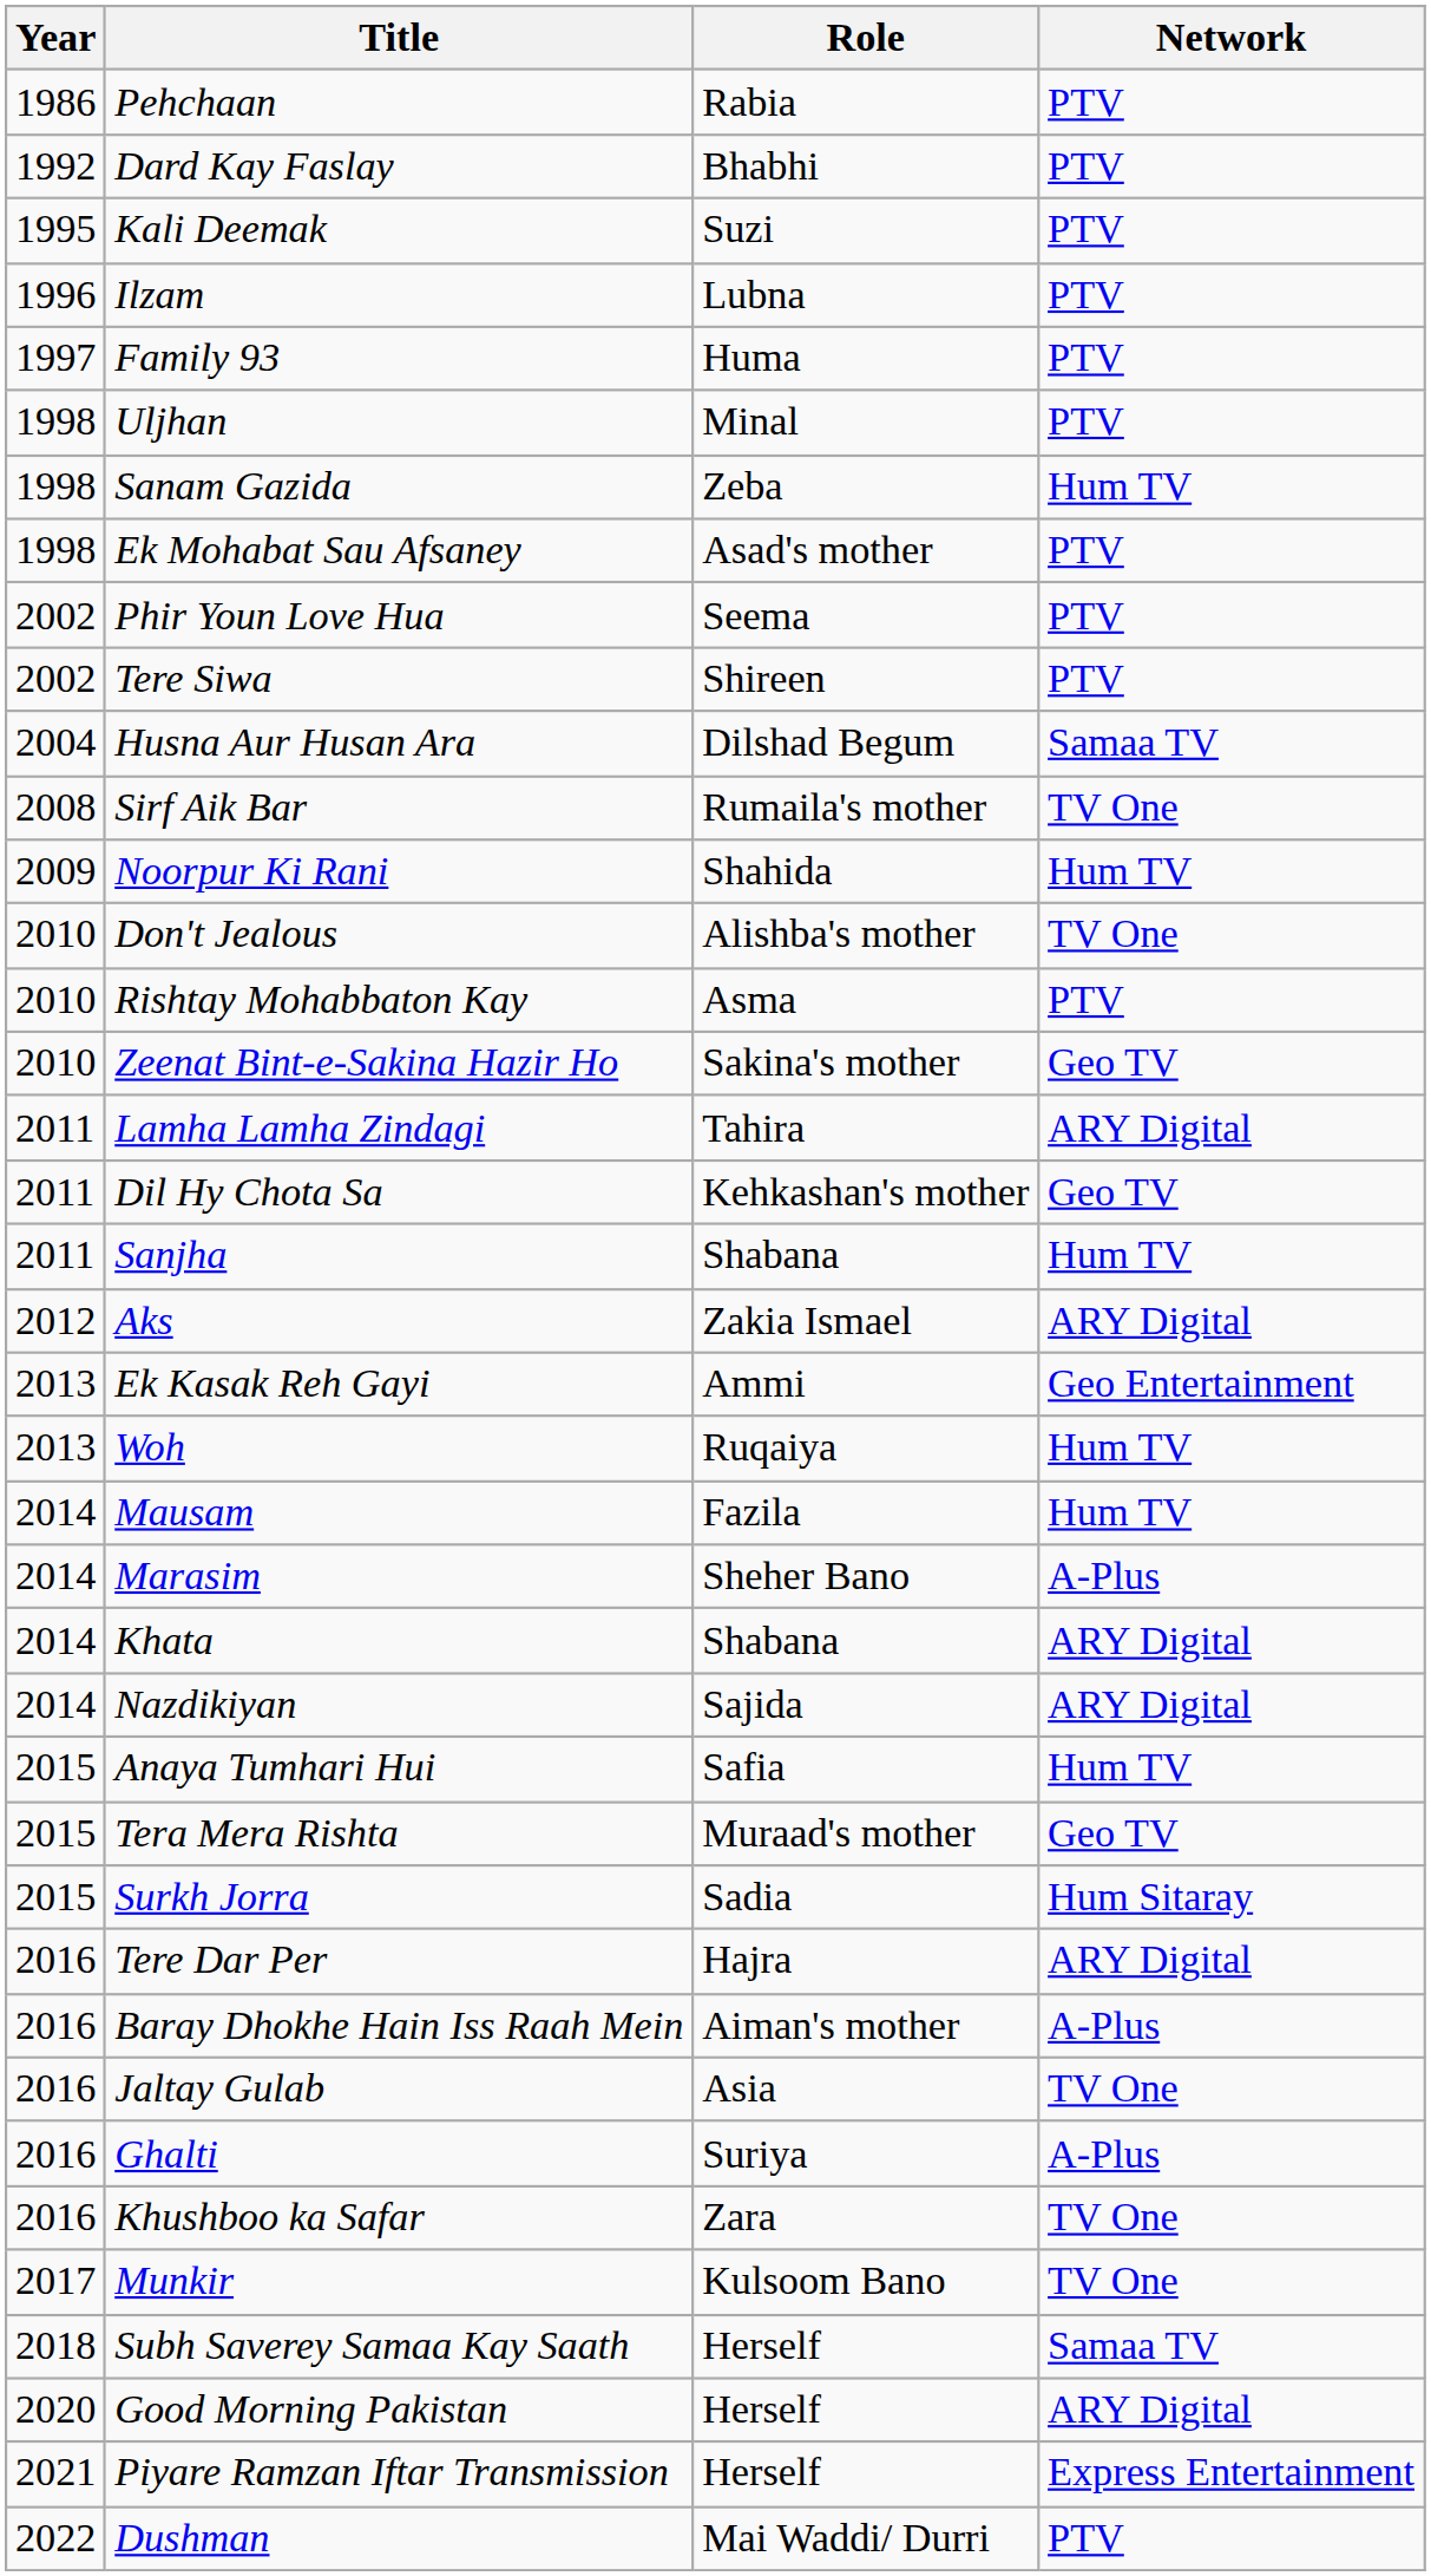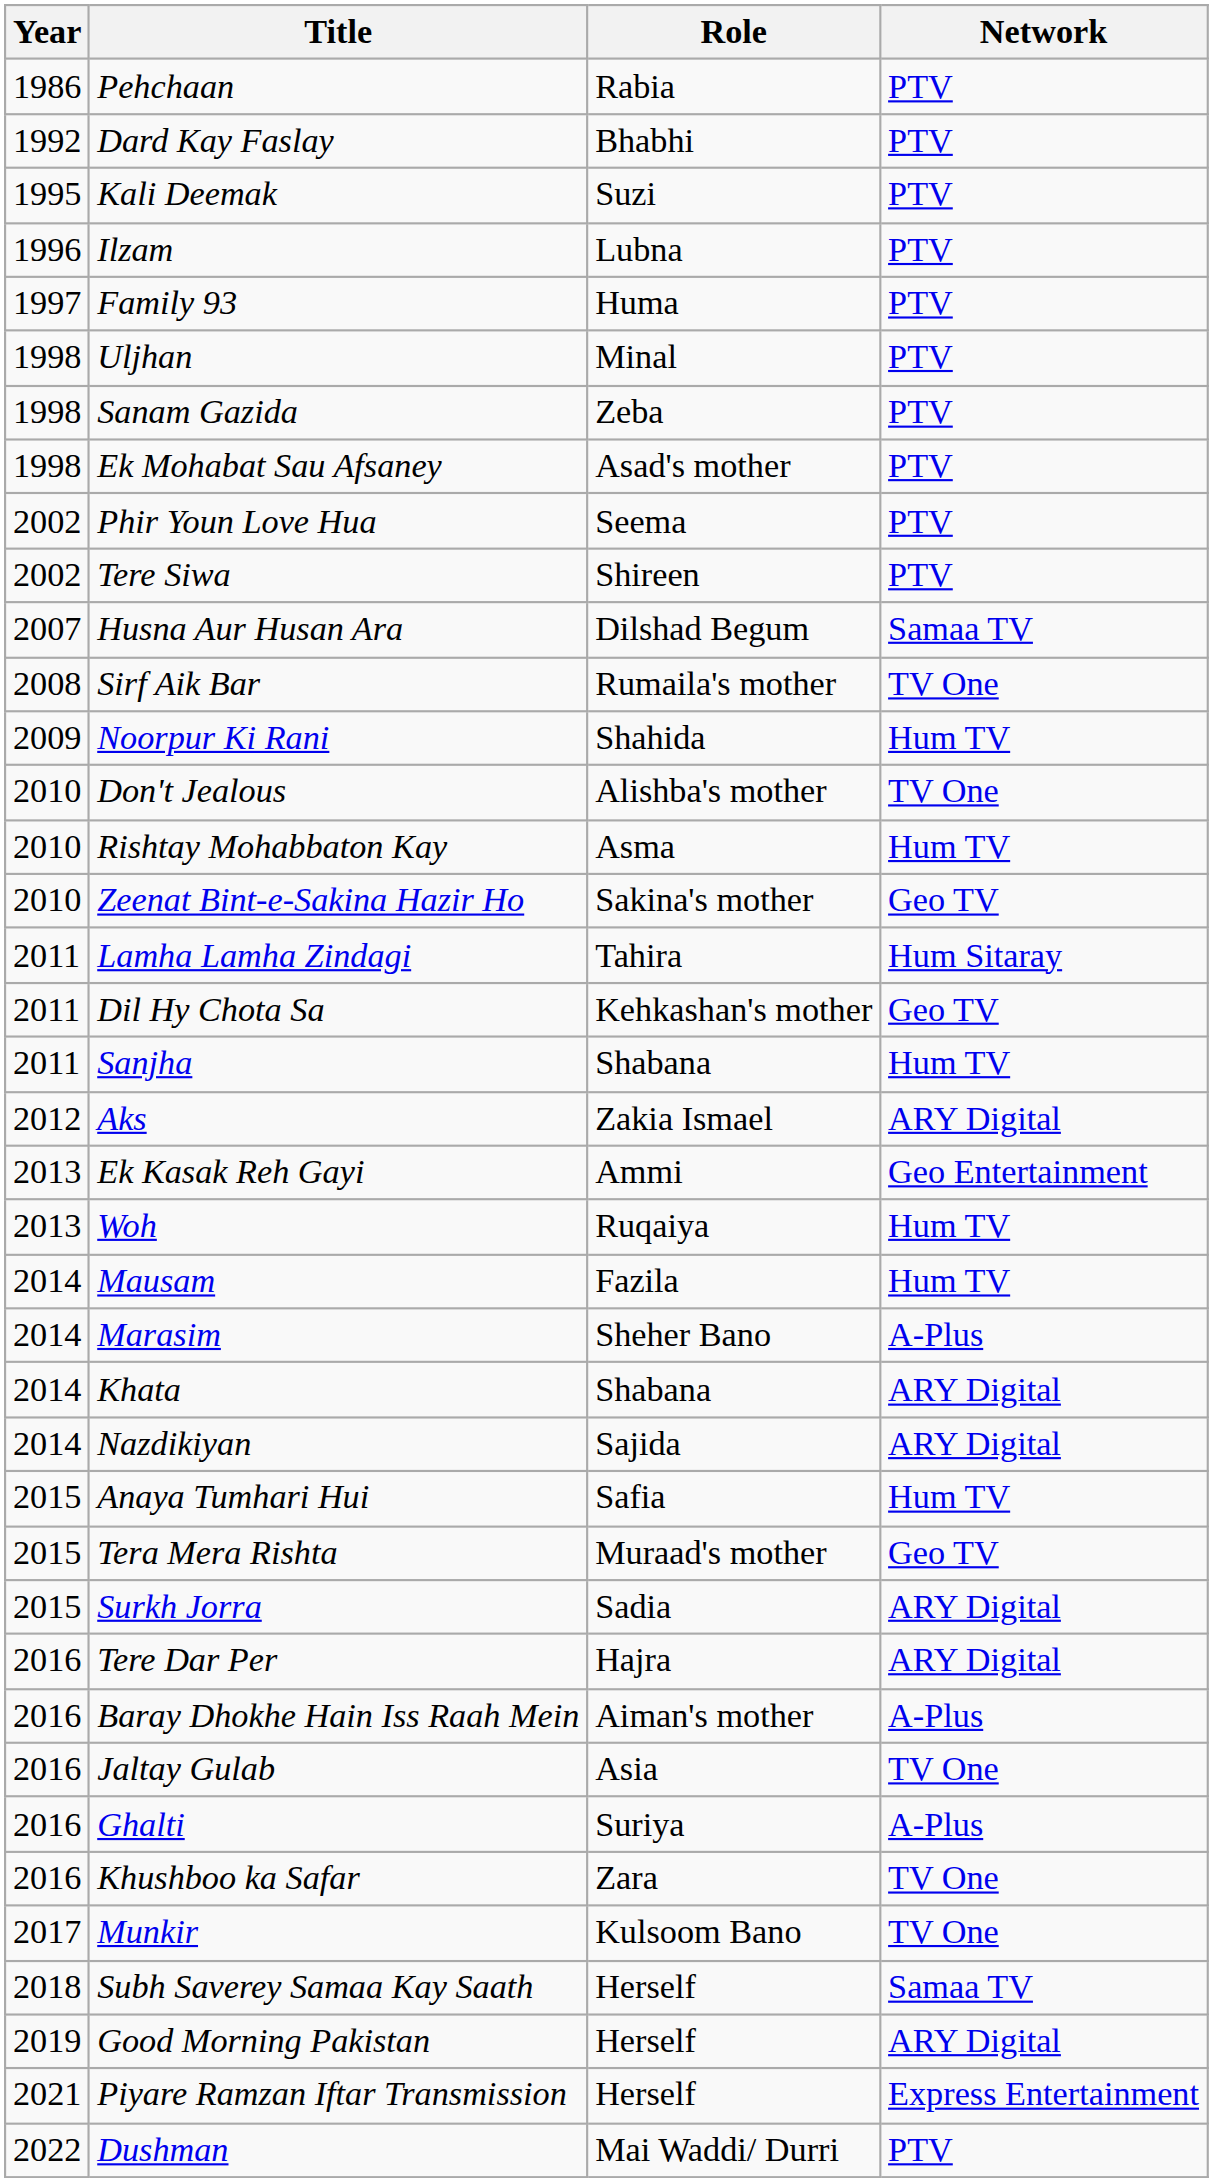 <table class="wikitable sortable plainrowheaders">
 <tr style="text-align:center;">
 <th scope="col">Year</th>
 <th scope="col">Title</th>
 <th scope="col">Role</th>
 <th scope="col">Network</th>
 </tr>
 <tr>
 <td>1986</td>
 <td><em>Pehchaan</em></td>
 <td>Rabia</td>
 <td><a href='#'>PTV</a></td>
 </tr>
 <tr>
 <td>1992</td>
 <td><em>Dard Kay Faslay</em></td>
 <td>Bhabhi</td>
 <td><a href='#'>PTV</a></td>
 </tr>
 <tr>
 <td>1995</td>
 <td><em>Kali Deemak</em></td>
 <td>Suzi</td>
 <td><a href='#'>PTV</a></td>
 </tr>
 <tr>
 <td>1996</td>
 <td><em>Ilzam</em></td>
 <td>Lubna</td>
 <td><a href='#'>PTV</a></td>
 </tr>
 <tr>
 <td>1997</td>
 <td><em>Family 93</em></td>
 <td>Huma</td>
 <td><a href='#'>PTV</a></td>
 </tr>
 <tr>
 <td>1998</td>
 <td><em>Uljhan</em></td>
 <td>Minal</td>
 <td><a href='#'>PTV</a></td>
 </tr>
 <tr>
 <td>1998</td>
 <td><em>Sanam Gazida</em></td>
 <td>Zeba</td>
-<td><a href='#'>Hum TV</a></td>
+<td><a href='#'>PTV</a></td>
 </tr>
 <tr>
 <td>1998</td>
 <td><em>Ek Mohabat Sau Afsaney</em></td>
 <td>Asad's mother</td>
 <td><a href='#'>PTV</a></td>
 </tr>
 <tr>
 <td>2002</td>
 <td><em>Phir Youn Love Hua</em></td>
 <td>Seema</td>
 <td><a href='#'>PTV</a></td>
 </tr>
 <tr>
 <td>2002</td>
 <td><em>Tere Siwa</em></td>
 <td>Shireen</td>
 <td><a href='#'>PTV</a></td>
 </tr>
 <tr>
-<td>2004</td>
+<td>2007</td>
 <td><em>Husna Aur Husan Ara</em></td>
 <td>Dilshad Begum</td>
 <td><a href='#'>Samaa TV</a></td>
 </tr>
 <tr>
 <td>2008</td>
 <td><em>Sirf Aik Bar</em></td>
 <td>Rumaila's mother</td>
 <td><a href='#'>TV One</a></td>
 </tr>
 <tr>
 <td>2009</td>
 <td><em><a href='#'>Noorpur Ki Rani</a></em></td>
 <td>Shahida</td>
 <td><a href='#'>Hum TV</a></td>
 </tr>
 <tr>
 <td>2010</td>
 <td><em>Don't Jealous</em></td>
 <td>Alishba's mother</td>
 <td><a href='#'>TV One</a></td>
 </tr>
 <tr>
 <td>2010</td>
 <td><em>Rishtay Mohabbaton Kay</em></td>
 <td>Asma</td>
-<td><a href='#'>PTV</a></td>
+<td><a href='#'>Hum TV</a></td>
 </tr>
 <tr>
 <td>2010</td>
 <td><em><a href='#'>Zeenat Bint-e-Sakina Hazir Ho</a></em></td>
 <td>Sakina's mother</td>
 <td><a href='#'>Geo TV</a></td>
 </tr>
 <tr>
 <td>2011</td>
 <td><em><a href='#'>Lamha Lamha Zindagi</a></em></td>
 <td>Tahira</td>
-<td><a href='#'>ARY Digital</a></td>
+<td><a href='#'>Hum Sitaray</a></td>
 </tr>
 <tr>
 <td>2011</td>
 <td><em>Dil Hy Chota Sa</em></td>
 <td>Kehkashan's mother</td>
 <td><a href='#'>Geo TV</a></td>
 </tr>
 <tr>
 <td>2011</td>
 <td><em><a href='#'>Sanjha</a></em></td>
 <td>Shabana</td>
 <td><a href='#'>Hum TV</a></td>
 </tr>
 <tr>
 <td>2012</td>
 <td><em><a href='#'>Aks</a></em></td>
 <td>Zakia Ismael</td>
 <td><a href='#'>ARY Digital</a></td>
 </tr>
 <tr>
 <td>2013</td>
 <td><em>Ek Kasak Reh Gayi</em></td>
 <td>Ammi</td>
 <td><a href='#'>Geo Entertainment</a></td>
 </tr>
 <tr>
 <td>2013</td>
 <td><em><a href='#'>Woh</a></em></td>
 <td>Ruqaiya</td>
 <td><a href='#'>Hum TV</a></td>
 </tr>
 <tr>
 <td>2014</td>
 <td><em><a href='#'>Mausam</a></em></td>
 <td>Fazila</td>
 <td><a href='#'>Hum TV</a></td>
 </tr>
 <tr>
 <td>2014</td>
 <td><em><a href='#'>Marasim</a></em></td>
 <td>Sheher Bano</td>
 <td><a href='#'>A-Plus</a></td>
 </tr>
 <tr>
 <td>2014</td>
 <td><em>Khata</em></td>
 <td>Shabana</td>
 <td><a href='#'>ARY Digital</a></td>
 </tr>
 <tr>
 <td>2014</td>
 <td><em>Nazdikiyan</em></td>
 <td>Sajida</td>
 <td><a href='#'>ARY Digital</a></td>
 </tr>
 <tr>
 <td>2015</td>
 <td><em>Anaya Tumhari Hui</em></td>
 <td>Safia</td>
 <td><a href='#'>Hum TV</a></td>
 </tr>
 <tr>
 <td>2015</td>
 <td><em>Tera Mera Rishta</em></td>
 <td>Muraad's mother</td>
 <td><a href='#'>Geo TV</a></td>
 </tr>
 <tr>
 <td>2015</td>
 <td><em><a href='#'>Surkh Jorra</a></em></td>
 <td>Sadia</td>
-<td><a href='#'>Hum Sitaray</a></td>
+<td><a href='#'>ARY Digital</a></td>
 </tr>
 <tr>
 <td>2016</td>
 <td><em>Tere Dar Per</em></td>
 <td>Hajra</td>
 <td><a href='#'>ARY Digital</a></td>
 </tr>
 <tr>
 <td>2016</td>
 <td><em>Baray Dhokhe Hain Iss Raah Mein</em></td>
 <td>Aiman's mother</td>
 <td><a href='#'>A-Plus</a></td>
 </tr>
 <tr>
 <td>2016</td>
 <td><em>Jaltay Gulab</em></td>
 <td>Asia</td>
 <td><a href='#'>TV One</a></td>
 </tr>
 <tr>
 <td>2016</td>
 <td><em><a href='#'>Ghalti</a></em></td>
 <td>Suriya</td>
 <td><a href='#'>A-Plus</a></td>
 </tr>
 <tr>
 <td>2016</td>
 <td><em>Khushboo ka Safar</em></td>
 <td>Zara</td>
 <td><a href='#'>TV One</a></td>
 </tr>
 <tr>
 <td>2017</td>
 <td><em><a href='#'>Munkir</a></em></td>
 <td>Kulsoom Bano</td>
 <td><a href='#'>TV One</a></td>
 </tr>
 <tr>
 <td>2018</td>
 <td><em>Subh Saverey Samaa Kay Saath</em></td>
 <td>Herself</td>
 <td><a href='#'>Samaa TV</a></td>
 </tr>
 <tr>
-<td>2020</td>
+<td>2019</td>
 <td><em>Good Morning Pakistan</em></td>
 <td>Herself</td>
 <td><a href='#'>ARY Digital</a></td>
 </tr>
 <tr>
 <td>2021</td>
 <td><em>Piyare Ramzan Iftar Transmission</em></td>
 <td>Herself</td>
 <td><a href='#'>Express Entertainment</a></td>
 </tr>
 <tr>
 <td>2022</td>
 <td><em><a href='#'>Dushman</a></em></td>
 <td>Mai Waddi/ Durri</td>
 <td><a href='#'>PTV</a></td>
 </tr>
 </table>
